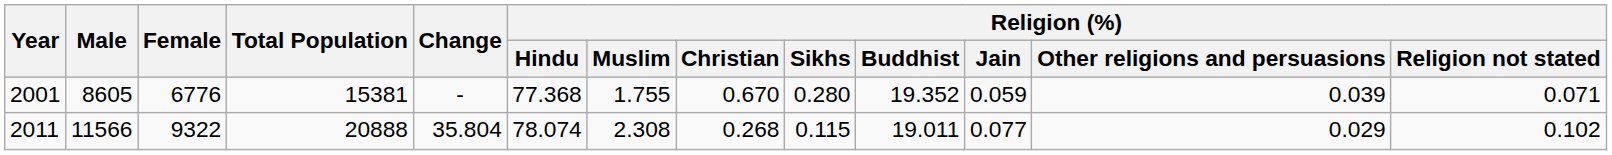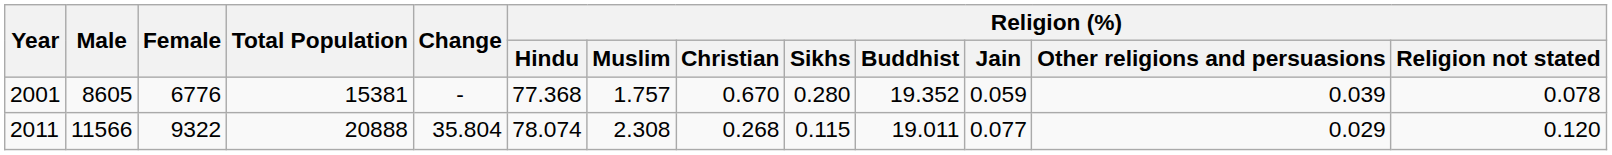 <table class="wikitable">
 <tr>
 <th rowspan="2">Year</th>
 <th rowspan="2">Male</th>
 <th rowspan="2">Female</th>
 <th rowspan="2">Total Population</th>
 <th rowspan="2">Change</th>
 <th colspan="8">Religion (%)</th>
 </tr>
 <tr>
 <th>Hindu</th>
 <th>Muslim</th>
 <th>Christian</th>
 <th>Sikhs</th>
 <th>Buddhist</th>
 <th>Jain</th>
 <th>Other religions and persuasions</th>
 <th>Religion not stated</th>
 </tr>
 <tr>
 <td>2001</td>
 <td style="text-align:right;">8605</td>
 <td style="text-align:right;">6776</td>
 <td style="text-align:right;">15381</td>
 <td style="text-align:center;">-</td>
 <td style="text-align:right;">77.368</td>
-<td style="text-align:right;">1.755</td>
+<td style="text-align:right;">1.757</td>
 <td style="text-align:right;">0.670</td>
 <td style="text-align:right;">0.280</td>
 <td style="text-align:right;">19.352</td>
 <td style="text-align:right;">0.059</td>
 <td style="text-align:right;">0.039</td>
-<td style="text-align:right;">0.071</td>
+<td style="text-align:right;">0.078</td>
 </tr>
 <tr>
 <td>2011</td>
 <td style="text-align:right;">11566</td>
 <td style="text-align:right;">9322</td>
 <td style="text-align:right;">20888</td>
 <td style="text-align:right;">35.804</td>
 <td style="text-align:right;">78.074</td>
 <td style="text-align:right;">2.308</td>
 <td style="text-align:right;">0.268</td>
 <td style="text-align:right;">0.115</td>
 <td style="text-align:right;">19.011</td>
 <td style="text-align:right;">0.077</td>
 <td style="text-align:right;">0.029</td>
-<td style="text-align:right;">0.102</td>
+<td style="text-align:right;">0.120</td>
 </tr>
 </table>
